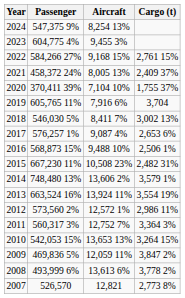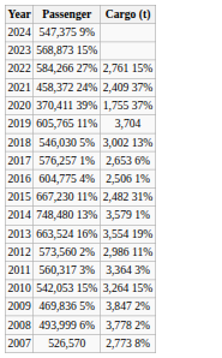 <table class="wikitable">
 <tr>
 <th>Year</th>
 <th style="text-align:center;">Passenger</th>
-<th>Aircraft</th>
 <th>Cargo (t)</th>
 </tr>
 <tr style="text-align:center;">
 <td>2024</td>
 <td style="text-align:center;">547,375  9%</td>
-<td>8,254  13%</td>
 <td></td>
 </tr>
 <tr style="text-align:center;">
 <td>2023</td>
-<td style="text-align:center;">604,775  4%</td>
-<td>9,455  3%</td>
+<td style="text-align:center;">568,873  15%</td>
 <td></td>
 </tr>
 <tr style="text-align:center;">
 <td>2022</td>
 <td style="text-align:center;">584,266  27%</td>
-<td>9,168  15%</td>
 <td>2,761  15%</td>
 </tr>
 <tr style="text-align:center;">
 <td>2021</td>
 <td style="text-align:center;">458,372  24%</td>
-<td>8,005  13%</td>
 <td>2,409  37%</td>
 </tr>
 <tr style="text-align:center;">
 <td>2020</td>
 <td style="text-align:center;">370,411  39%</td>
-<td>7,104  10%</td>
 <td>1,755  37%</td>
 </tr>
 <tr style="text-align:center;">
 <td>2019</td>
 <td style="text-align:center;">605,765  11%</td>
-<td>7,916  6%</td>
 <td>3,704</td>
 </tr>
 <tr style="text-align:center;">
 <td>2018</td>
 <td style="text-align:center;">546,030  5%</td>
-<td>8,411  7%</td>
 <td>3,002  13%</td>
 </tr>
 <tr style="text-align:center;">
 <td>2017</td>
 <td style="text-align:center;">576,257  1%</td>
-<td>9,087  4%</td>
 <td>2,653  6%</td>
 </tr>
 <tr style="text-align:center;">
 <td>2016</td>
-<td style="text-align:center;">568,873  15%</td>
-<td>9,488  10%</td>
+<td style="text-align:center;">604,775  4%</td>
 <td>2,506  1%</td>
 </tr>
 <tr style="text-align:center;">
 <td>2015</td>
 <td style="text-align:center;">667,230  11%</td>
-<td>10,508  23%</td>
 <td>2,482  31%</td>
 </tr>
 <tr style="text-align:center;">
 <td>2014</td>
 <td style="text-align:center;">748,480  13%</td>
-<td>13,606  2%</td>
 <td>3,579  1%</td>
 </tr>
 <tr style="text-align:center;">
 <td>2013</td>
 <td style="text-align:center;">663,524  16%</td>
-<td>13,924  11%</td>
 <td>3,554  19%</td>
 </tr>
 <tr style="text-align:center;">
 <td>2012</td>
 <td style="text-align:center;">573,560  2%</td>
-<td>12,572  1%</td>
 <td>2,986  11%</td>
 </tr>
 <tr style="text-align:center;">
 <td>2011</td>
 <td style="text-align:center;">560,317  3%</td>
-<td>12,752  7%</td>
 <td>3,364  3%</td>
 </tr>
 <tr style="text-align:center;">
 <td>2010</td>
 <td style="text-align:center;">542,053  15%</td>
-<td>13,653  13%</td>
 <td>3,264  15%</td>
 </tr>
 <tr style="text-align:center;">
 <td>2009</td>
 <td style="text-align:center;">469,836  5%</td>
-<td>12,059  11%</td>
 <td>3,847  2%</td>
 </tr>
 <tr style="text-align:center;">
 <td>2008</td>
 <td style="text-align:center;">493,999  6%</td>
-<td>13,613  6%</td>
 <td>3,778  2%</td>
 </tr>
 <tr style="text-align:center;">
 <td>2007</td>
 <td style="text-align:center;">526,570</td>
-<td>12,821</td>
 <td>2,773  8%</td>
 </tr>
 </table>
